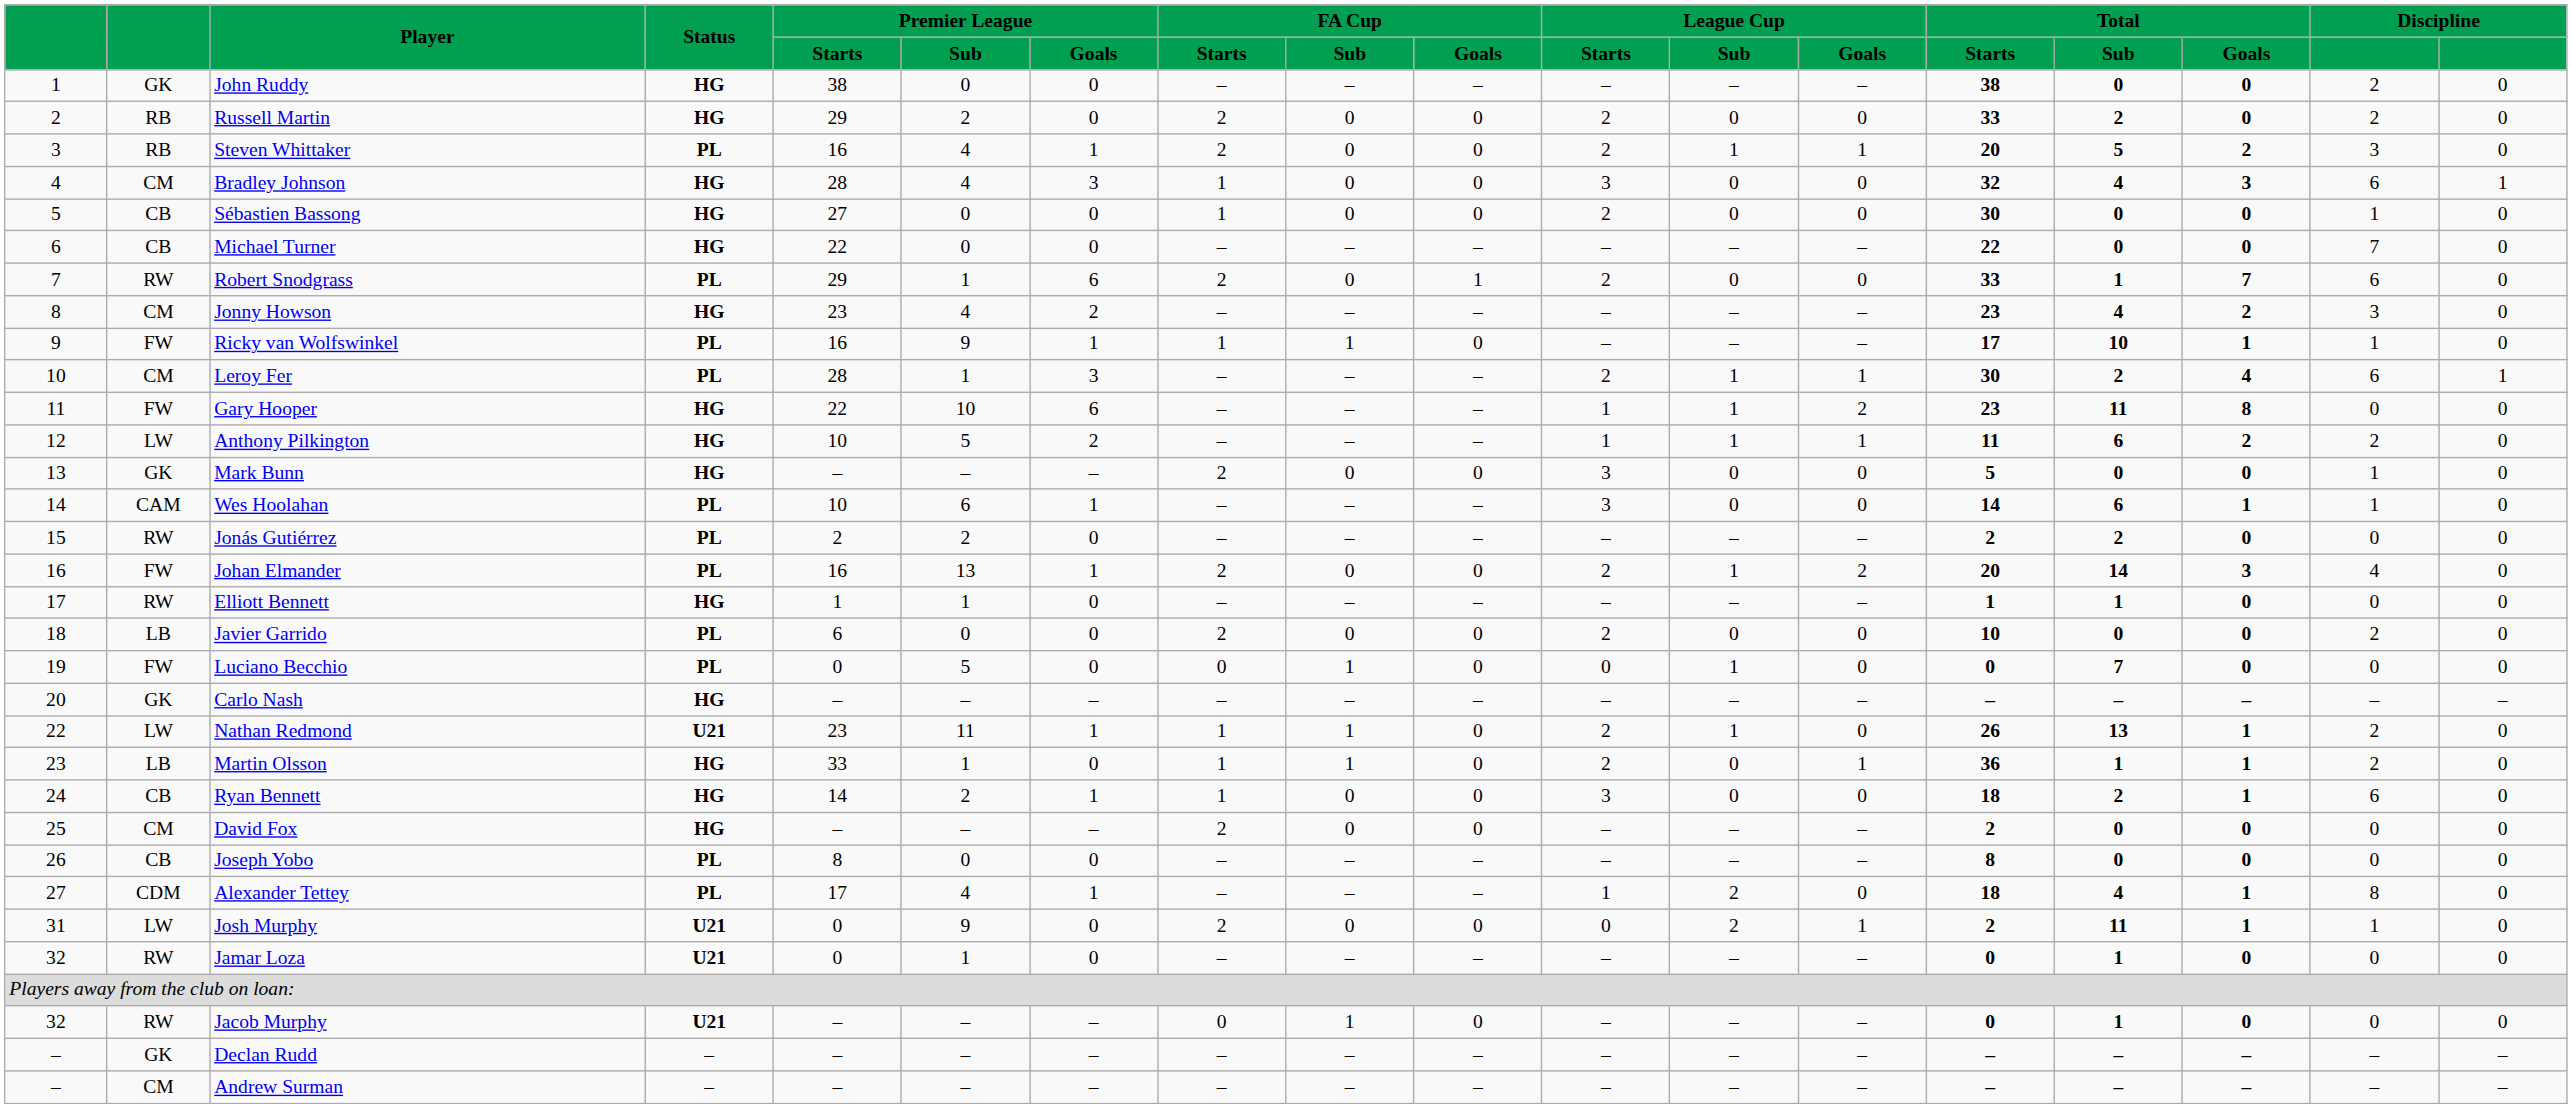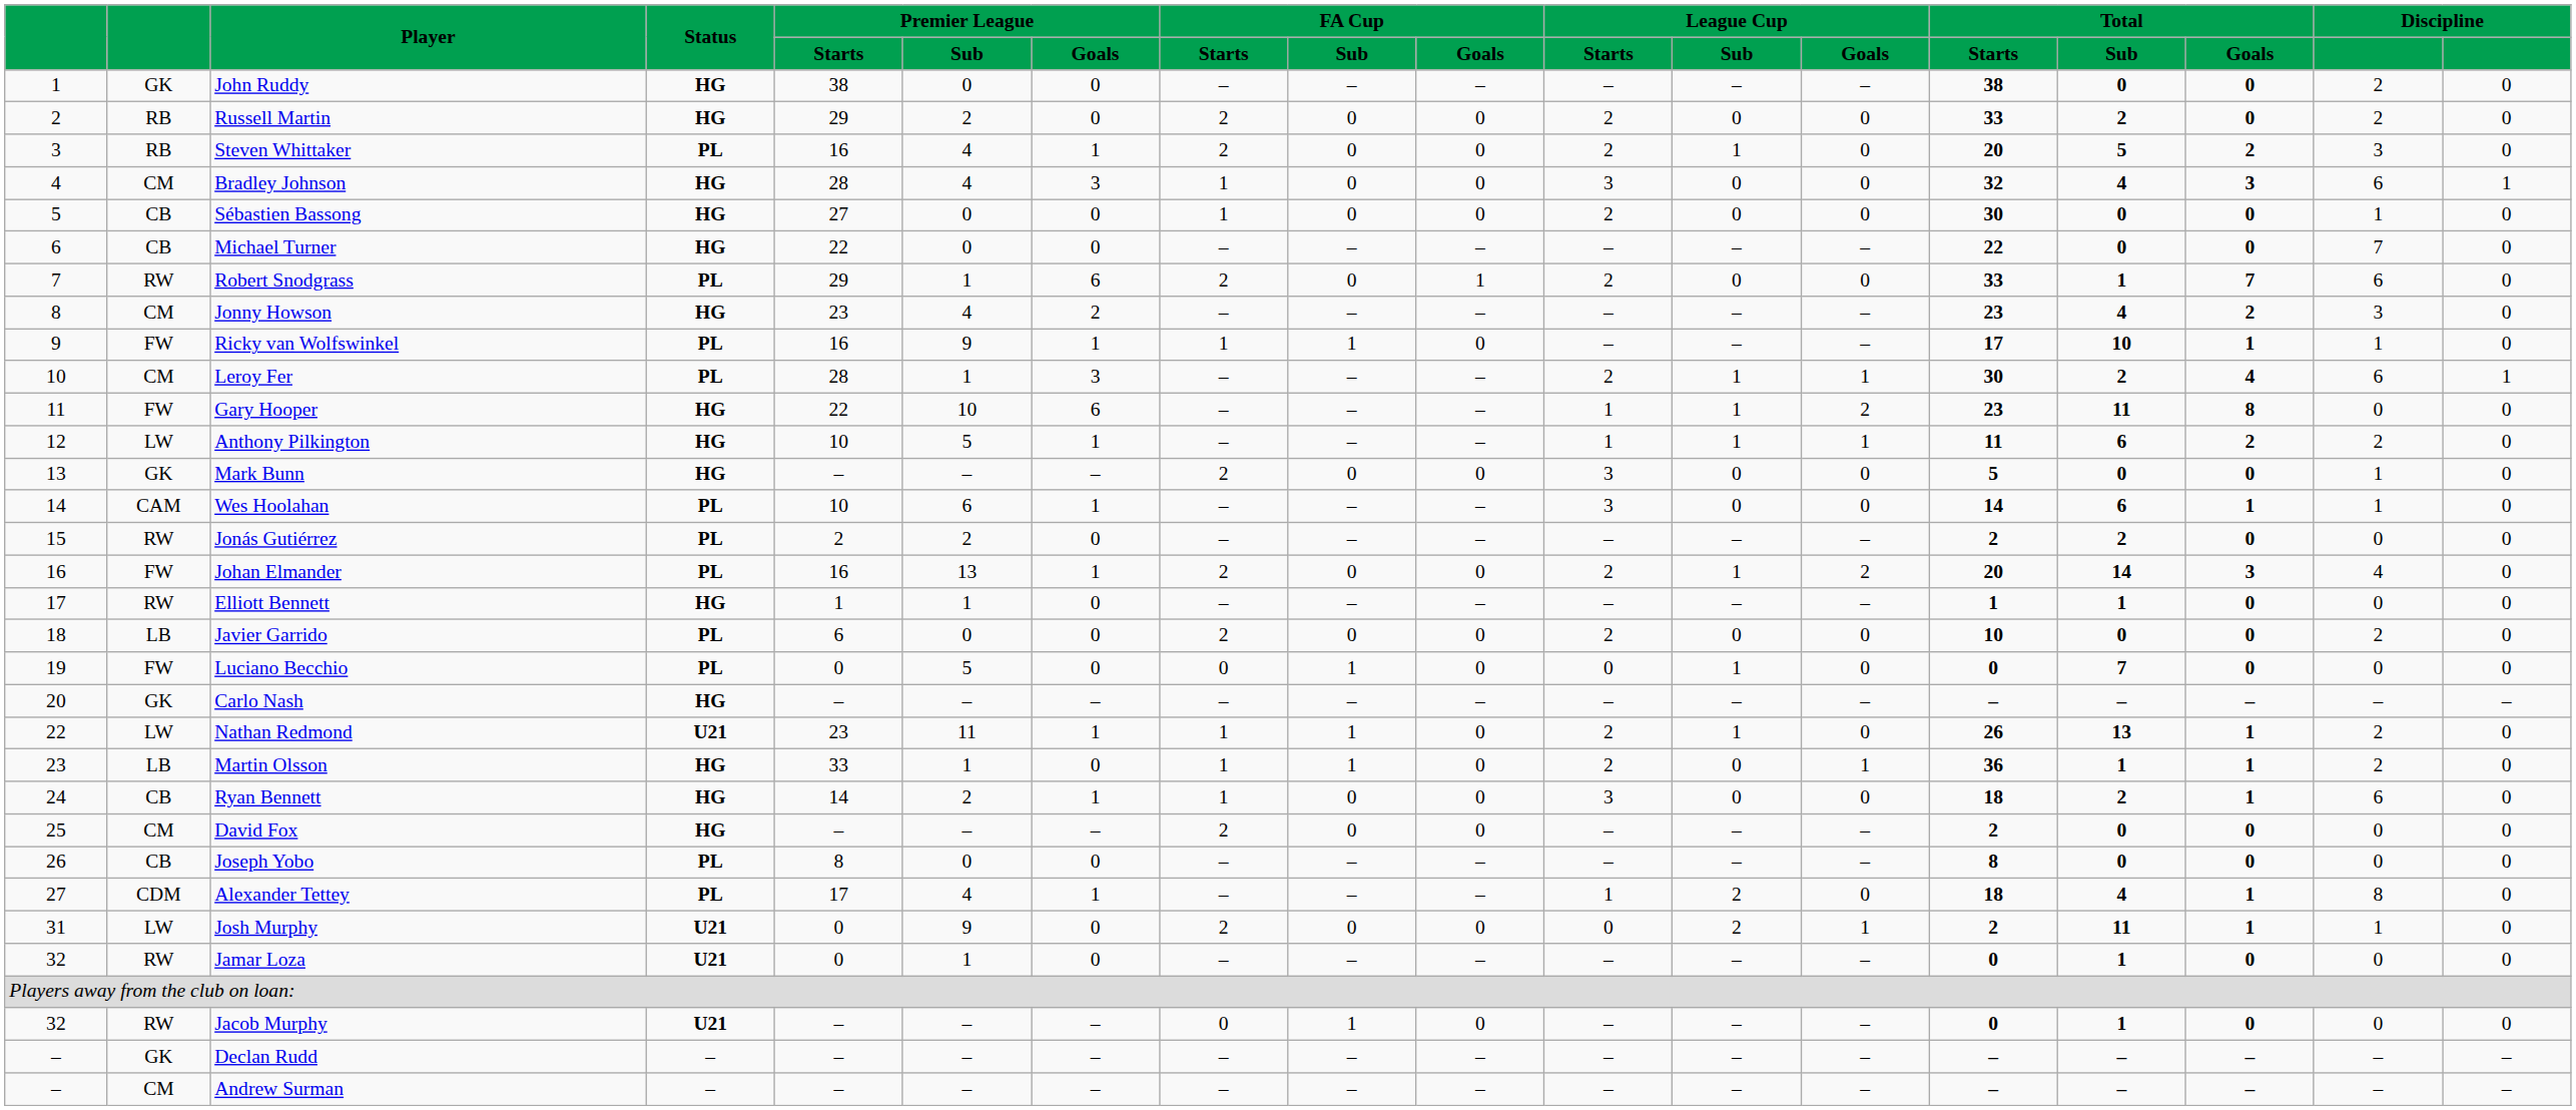 <table class="wikitable"  style="text-align:center; font-size:90%; width:95%;">
 <tr>
 <th rowspan="2" style="background:#00a050; color:black; width: 4%"></th>
 <th rowspan="2" style="background:#00a050; color:black; width: 4%"></th>
 <th rowspan="2" style="background:#00a050; color:black;">Player</th>
 <th rowspan="2" style="background:#00a050; color:black; width: 5%">Status</th>
 <th colspan="3" style="background:#00a050; color:black;">Premier League</th>
 <th colspan="3" style="background:#00a050; color:black;">FA Cup</th>
 <th colspan="3" style="background:#00a050; color:black;">League Cup</th>
 <th colspan="3" style="background:#00a050; color:black;">Total</th>
 <th colspan="2" style="background:#00a050; color:black;">Discipline</th>
 </tr>
 <tr>
 <th style="background:#00a050; color:black; width: 5%;">Starts</th>
 <th style="background:#00a050; color:black; width: 5%;">Sub</th>
 <th style="background:#00a050; color:black; width: 5%;">Goals</th>
 <th style="background:#00a050; color:black; width: 5%;">Starts</th>
 <th style="background:#00a050; color:black; width: 5%;">Sub</th>
 <th style="background:#00a050; color:black; width: 5%;">Goals</th>
 <th style="background:#00a050; color:black; width: 5%;">Starts</th>
 <th style="background:#00a050; color:black; width: 5%;">Sub</th>
 <th style="background:#00a050; color:black; width: 5%;">Goals</th>
 <th style="background:#00a050; color:black; width: 5%;">Starts</th>
 <th style="background:#00a050; color:black; width: 5%;">Sub</th>
 <th style="background:#00a050; color:black; width: 5%;">Goals</th>
 <th style="background:#00a050; color:black; width: 5%;"></th>
 <th style="background:#00a050; color:black; width: 5%;"></th>
 </tr>
 <tr>
 <td>1</td>
 <td>GK</td>
 <td style="text-align:left;"><a href='#'>John Ruddy</a></td>
 <td><strong>HG</strong></td>
 <td>38</td>
 <td>0</td>
 <td>0</td>
 <td>–</td>
 <td>–</td>
 <td>–</td>
 <td>–</td>
 <td>–</td>
 <td>–</td>
 <td><strong>38</strong></td>
 <td><strong>0</strong></td>
 <td><strong>0</strong></td>
 <td>2</td>
 <td>0</td>
 </tr>
 <tr>
 <td>2</td>
 <td>RB</td>
 <td style="text-align:left;"><a href='#'>Russell Martin</a></td>
 <td><strong>HG</strong></td>
 <td>29</td>
 <td>2</td>
 <td>0</td>
 <td>2</td>
 <td>0</td>
 <td>0</td>
 <td>2</td>
 <td>0</td>
 <td>0</td>
 <td><strong>33</strong></td>
 <td><strong>2</strong></td>
 <td><strong>0</strong></td>
 <td>2</td>
 <td>0</td>
 </tr>
 <tr>
 <td>3</td>
 <td>RB</td>
 <td style="text-align:left;"><a href='#'>Steven Whittaker</a></td>
 <td><strong>PL</strong></td>
 <td>16</td>
 <td>4</td>
 <td>1</td>
 <td>2</td>
 <td>0</td>
 <td>0</td>
 <td>2</td>
 <td>1</td>
-<td>1</td>
+<td>0</td>
 <td><strong>20</strong></td>
 <td><strong>5</strong></td>
 <td><strong>2</strong></td>
 <td>3</td>
 <td>0</td>
 </tr>
 <tr>
 <td>4</td>
 <td>CM</td>
 <td style="text-align:left;"><a href='#'>Bradley Johnson</a></td>
 <td><strong>HG</strong></td>
 <td>28</td>
 <td>4</td>
 <td>3</td>
 <td>1</td>
 <td>0</td>
 <td>0</td>
 <td>3</td>
 <td>0</td>
 <td>0</td>
 <td><strong>32</strong></td>
 <td><strong>4</strong></td>
 <td><strong>3</strong></td>
 <td>6</td>
 <td>1</td>
 </tr>
 <tr>
 <td>5</td>
 <td>CB</td>
 <td style="text-align:left;"><a href='#'>Sébastien Bassong</a></td>
 <td><strong>HG</strong></td>
 <td>27</td>
 <td>0</td>
 <td>0</td>
 <td>1</td>
 <td>0</td>
 <td>0</td>
 <td>2</td>
 <td>0</td>
 <td>0</td>
 <td><strong>30</strong></td>
 <td><strong>0</strong></td>
 <td><strong>0</strong></td>
 <td>1</td>
 <td>0</td>
 </tr>
 <tr>
 <td>6</td>
 <td>CB</td>
 <td style="text-align:left;"><a href='#'>Michael Turner</a></td>
 <td><strong>HG</strong></td>
 <td>22</td>
 <td>0</td>
 <td>0</td>
 <td>–</td>
 <td>–</td>
 <td>–</td>
 <td>–</td>
 <td>–</td>
 <td>–</td>
 <td><strong>22</strong></td>
 <td><strong>0</strong></td>
 <td><strong>0</strong></td>
 <td>7</td>
 <td>0</td>
 </tr>
 <tr>
 <td>7</td>
 <td>RW</td>
 <td style="text-align:left;"><a href='#'>Robert Snodgrass</a></td>
 <td><strong>PL</strong></td>
 <td>29</td>
 <td>1</td>
 <td>6</td>
 <td>2</td>
 <td>0</td>
 <td>1</td>
 <td>2</td>
 <td>0</td>
 <td>0</td>
 <td><strong>33</strong></td>
 <td><strong>1</strong></td>
 <td><strong>7</strong></td>
 <td>6</td>
 <td>0</td>
 </tr>
 <tr>
 <td>8</td>
 <td>CM</td>
 <td style="text-align:left;"><a href='#'>Jonny Howson</a></td>
 <td><strong>HG</strong></td>
 <td>23</td>
 <td>4</td>
 <td>2</td>
 <td>–</td>
 <td>–</td>
 <td>–</td>
 <td>–</td>
 <td>–</td>
 <td>–</td>
 <td><strong>23</strong></td>
 <td><strong>4</strong></td>
 <td><strong>2</strong></td>
 <td>3</td>
 <td>0</td>
 </tr>
 <tr>
 <td>9</td>
 <td>FW</td>
 <td style="text-align:left;"><a href='#'>Ricky van Wolfswinkel</a></td>
 <td><strong>PL</strong></td>
 <td>16</td>
 <td>9</td>
 <td>1</td>
 <td>1</td>
 <td>1</td>
 <td>0</td>
 <td>–</td>
 <td>–</td>
 <td>–</td>
 <td><strong>17</strong></td>
 <td><strong>10</strong></td>
 <td><strong>1</strong></td>
 <td>1</td>
 <td>0</td>
 </tr>
 <tr>
 <td>10</td>
 <td>CM</td>
 <td style="text-align:left;"><a href='#'>Leroy Fer</a></td>
 <td><strong>PL</strong></td>
 <td>28</td>
 <td>1</td>
 <td>3</td>
 <td>–</td>
 <td>–</td>
 <td>–</td>
 <td>2</td>
 <td>1</td>
 <td>1</td>
 <td><strong>30</strong></td>
 <td><strong>2</strong></td>
 <td><strong>4</strong></td>
 <td>6</td>
 <td>1</td>
 </tr>
 <tr>
 <td>11</td>
 <td>FW</td>
 <td style="text-align:left;"><a href='#'>Gary Hooper</a></td>
 <td><strong>HG</strong></td>
 <td>22</td>
 <td>10</td>
 <td>6</td>
 <td>–</td>
 <td>–</td>
 <td>–</td>
 <td>1</td>
 <td>1</td>
 <td>2</td>
 <td><strong>23</strong></td>
 <td><strong>11</strong></td>
 <td><strong>8</strong></td>
 <td>0</td>
 <td>0</td>
 </tr>
 <tr>
 <td>12</td>
 <td>LW</td>
 <td style="text-align:left;"><a href='#'>Anthony Pilkington</a></td>
 <td><strong>HG</strong></td>
 <td>10</td>
 <td>5</td>
-<td>2</td>
+<td>1</td>
 <td>–</td>
 <td>–</td>
 <td>–</td>
 <td>1</td>
 <td>1</td>
 <td>1</td>
 <td><strong>11</strong></td>
 <td><strong>6</strong></td>
 <td><strong>2</strong></td>
 <td>2</td>
 <td>0</td>
 </tr>
 <tr>
 <td>13</td>
 <td>GK</td>
 <td style="text-align:left;"><a href='#'>Mark Bunn</a></td>
 <td><strong>HG</strong></td>
 <td>–</td>
 <td>–</td>
 <td>–</td>
 <td>2</td>
 <td>0</td>
 <td>0</td>
 <td>3</td>
 <td>0</td>
 <td>0</td>
 <td><strong>5</strong></td>
 <td><strong>0</strong></td>
 <td><strong>0</strong></td>
 <td>1</td>
 <td>0</td>
 </tr>
 <tr>
 <td>14</td>
 <td>CAM</td>
 <td style="text-align:left;"><a href='#'>Wes Hoolahan</a></td>
 <td><strong>PL</strong></td>
 <td>10</td>
 <td>6</td>
 <td>1</td>
 <td>–</td>
 <td>–</td>
 <td>–</td>
 <td>3</td>
 <td>0</td>
 <td>0</td>
 <td><strong>14</strong></td>
 <td><strong>6</strong></td>
 <td><strong>1</strong></td>
 <td>1</td>
 <td>0</td>
 </tr>
 <tr>
 <td>15</td>
 <td>RW</td>
 <td style="text-align:left;"><a href='#'>Jonás Gutiérrez</a></td>
 <td><strong>PL</strong></td>
 <td>2</td>
 <td>2</td>
 <td>0</td>
 <td>–</td>
 <td>–</td>
 <td>–</td>
 <td>–</td>
 <td>–</td>
 <td>–</td>
 <td><strong>2</strong></td>
 <td><strong>2</strong></td>
 <td><strong>0</strong></td>
 <td>0</td>
 <td>0</td>
 </tr>
 <tr>
 <td>16</td>
 <td>FW</td>
 <td style="text-align:left;"><a href='#'>Johan Elmander</a></td>
 <td><strong>PL</strong></td>
 <td>16</td>
 <td>13</td>
 <td>1</td>
 <td>2</td>
 <td>0</td>
 <td>0</td>
 <td>2</td>
 <td>1</td>
 <td>2</td>
 <td><strong>20</strong></td>
 <td><strong>14</strong></td>
 <td><strong>3</strong></td>
 <td>4</td>
 <td>0</td>
 </tr>
 <tr>
 <td>17</td>
 <td>RW</td>
 <td style="text-align:left;"><a href='#'>Elliott Bennett</a></td>
 <td><strong>HG</strong></td>
 <td>1</td>
 <td>1</td>
 <td>0</td>
 <td>–</td>
 <td>–</td>
 <td>–</td>
 <td>–</td>
 <td>–</td>
 <td>–</td>
 <td><strong>1</strong></td>
 <td><strong>1</strong></td>
 <td><strong>0</strong></td>
 <td>0</td>
 <td>0</td>
 </tr>
 <tr>
 <td>18</td>
 <td>LB</td>
 <td style="text-align:left;"><a href='#'>Javier Garrido</a></td>
 <td><strong>PL</strong></td>
 <td>6</td>
 <td>0</td>
 <td>0</td>
 <td>2</td>
 <td>0</td>
 <td>0</td>
 <td>2</td>
 <td>0</td>
 <td>0</td>
 <td><strong>10</strong></td>
 <td><strong>0</strong></td>
 <td><strong>0</strong></td>
 <td>2</td>
 <td>0</td>
 </tr>
 <tr>
 <td>19</td>
 <td>FW</td>
 <td style="text-align:left;"><a href='#'>Luciano Becchio</a></td>
 <td><strong>PL</strong></td>
 <td>0</td>
 <td>5</td>
 <td>0</td>
 <td>0</td>
 <td>1</td>
 <td>0</td>
 <td>0</td>
 <td>1</td>
 <td>0</td>
 <td><strong>0</strong></td>
 <td><strong>7</strong></td>
 <td><strong>0</strong></td>
 <td>0</td>
 <td>0</td>
 </tr>
 <tr>
 <td>20</td>
 <td>GK</td>
 <td style="text-align:left;"><a href='#'>Carlo Nash</a></td>
 <td><strong>HG</strong></td>
 <td>–</td>
 <td>–</td>
 <td>–</td>
 <td>–</td>
 <td>–</td>
 <td>–</td>
 <td>–</td>
 <td>–</td>
 <td>–</td>
 <td><strong>–</strong></td>
 <td><strong>–</strong></td>
 <td><strong>–</strong></td>
 <td>–</td>
 <td>–</td>
 </tr>
 <tr>
 <td>22</td>
 <td>LW</td>
 <td style="text-align:left;"><a href='#'>Nathan Redmond</a></td>
 <td><strong>U21</strong></td>
 <td>23</td>
 <td>11</td>
 <td>1</td>
 <td>1</td>
 <td>1</td>
 <td>0</td>
 <td>2</td>
 <td>1</td>
 <td>0</td>
 <td><strong>26</strong></td>
 <td><strong>13</strong></td>
 <td><strong>1</strong></td>
 <td>2</td>
 <td>0</td>
 </tr>
 <tr>
 <td>23</td>
 <td>LB</td>
 <td style="text-align:left;"><a href='#'>Martin Olsson</a></td>
 <td><strong>HG</strong></td>
 <td>33</td>
 <td>1</td>
 <td>0</td>
 <td>1</td>
 <td>1</td>
 <td>0</td>
 <td>2</td>
 <td>0</td>
 <td>1</td>
 <td><strong>36</strong></td>
 <td><strong>1</strong></td>
 <td><strong>1</strong></td>
 <td>2</td>
 <td>0</td>
 </tr>
 <tr>
 <td>24</td>
 <td>CB</td>
 <td style="text-align:left;"><a href='#'>Ryan Bennett</a></td>
 <td><strong>HG</strong></td>
 <td>14</td>
 <td>2</td>
 <td>1</td>
 <td>1</td>
 <td>0</td>
 <td>0</td>
 <td>3</td>
 <td>0</td>
 <td>0</td>
 <td><strong>18</strong></td>
 <td><strong>2</strong></td>
 <td><strong>1</strong></td>
 <td>6</td>
 <td>0</td>
 </tr>
 <tr>
 <td>25</td>
 <td>CM</td>
 <td style="text-align:left;"><a href='#'>David Fox</a></td>
 <td><strong>HG</strong></td>
 <td>–</td>
 <td>–</td>
 <td>–</td>
 <td>2</td>
 <td>0</td>
 <td>0</td>
 <td>–</td>
 <td>–</td>
 <td>–</td>
 <td><strong>2</strong></td>
 <td><strong>0</strong></td>
 <td><strong>0</strong></td>
 <td>0</td>
 <td>0</td>
 </tr>
 <tr>
 <td>26</td>
 <td>CB</td>
 <td style="text-align:left;"><a href='#'>Joseph Yobo</a></td>
 <td><strong>PL</strong></td>
 <td>8</td>
 <td>0</td>
 <td>0</td>
 <td>–</td>
 <td>–</td>
 <td>–</td>
 <td>–</td>
 <td>–</td>
 <td>–</td>
 <td><strong>8</strong></td>
 <td><strong>0</strong></td>
 <td><strong>0</strong></td>
 <td>0</td>
 <td>0</td>
 </tr>
 <tr>
 <td>27</td>
 <td>CDM</td>
 <td style="text-align:left;"><a href='#'>Alexander Tettey</a></td>
 <td><strong>PL</strong></td>
 <td>17</td>
 <td>4</td>
 <td>1</td>
 <td>–</td>
 <td>–</td>
 <td>–</td>
 <td>1</td>
 <td>2</td>
 <td>0</td>
 <td><strong>18</strong></td>
 <td><strong>4</strong></td>
 <td><strong>1</strong></td>
 <td>8</td>
 <td>0</td>
 </tr>
 <tr>
 <td>31</td>
 <td>LW</td>
 <td style="text-align:left;"><a href='#'>Josh Murphy</a></td>
 <td><strong>U21</strong></td>
 <td>0</td>
 <td>9</td>
 <td>0</td>
 <td>2</td>
 <td>0</td>
 <td>0</td>
 <td>0</td>
 <td>2</td>
 <td>1</td>
 <td><strong>2</strong></td>
 <td><strong>11</strong></td>
 <td><strong>1</strong></td>
 <td>1</td>
 <td>0</td>
 </tr>
 <tr>
 <td>32</td>
 <td>RW</td>
 <td style="text-align:left;"><a href='#'>Jamar Loza</a></td>
 <td><strong>U21</strong></td>
 <td>0</td>
 <td>1</td>
 <td>0</td>
 <td>–</td>
 <td>–</td>
 <td>–</td>
 <td>–</td>
 <td>–</td>
 <td>–</td>
 <td><strong>0</strong></td>
 <td><strong>1</strong></td>
 <td><strong>0</strong></td>
 <td>0</td>
 <td>0</td>
 </tr>
 <tr>
 <td colspan="18" style="background:#dcdcdc; text-align:left;"><em>Players away from the club on loan:</em></td>
 </tr>
 <tr>
 <td>32</td>
 <td>RW</td>
 <td style="text-align:left;"><a href='#'>Jacob Murphy</a></td>
 <td><strong>U21</strong></td>
 <td>–</td>
 <td>–</td>
 <td>–</td>
 <td>0</td>
 <td>1</td>
 <td>0</td>
 <td>–</td>
 <td>–</td>
 <td>–</td>
 <td><strong>0</strong></td>
 <td><strong>1</strong></td>
 <td><strong>0</strong></td>
 <td>0</td>
 <td>0</td>
 </tr>
 <tr>
 <td>–</td>
 <td>GK</td>
 <td style="text-align:left;"><a href='#'>Declan Rudd</a></td>
 <td>–</td>
 <td>–</td>
 <td>–</td>
 <td>–</td>
 <td>–</td>
 <td>–</td>
 <td>–</td>
 <td>–</td>
 <td>–</td>
 <td>–</td>
 <td><strong>–</strong></td>
 <td><strong>–</strong></td>
 <td><strong>–</strong></td>
 <td>–</td>
 <td>–</td>
 </tr>
 <tr>
 <td>–</td>
 <td>CM</td>
 <td style="text-align:left;"><a href='#'>Andrew Surman</a></td>
 <td>–</td>
 <td>–</td>
 <td>–</td>
 <td>–</td>
 <td>–</td>
 <td>–</td>
 <td>–</td>
 <td>–</td>
 <td>–</td>
 <td>–</td>
 <td><strong>–</strong></td>
 <td><strong>–</strong></td>
 <td><strong>–</strong></td>
 <td>–</td>
 <td>–<br></td>
 </tr>
 </table>
